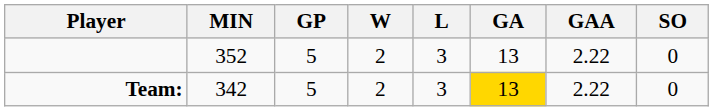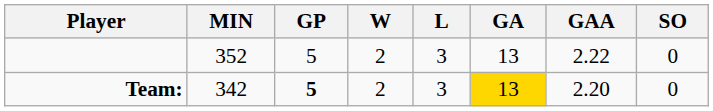 <table class="wikitable sortable" width="60%">
 <tr>
 <th bgcolor="#DDDDFF" width="10%">Player</th>
 <th width="3%" bgcolor="#DDDDFF" title="Minutes played">MIN</th>
 <th width="3%" bgcolor="#DDDDFF" title="Games played in">GP</th>
 <th width="3%" bgcolor="#DDDDFF" title="Wins">W</th>
 <th width="3%" bgcolor="#DDDDFF"title="Losses">L</th>
 <th width="3%" bgcolor="#DDDDFF" title="Goals against">GA</th>
 <th width="3%" bgcolor="#DDDDFF" title="Goals against average">GAA</th>
 <th width="3%" bgcolor="#DDDDFF" title="Shut-outs">SO</th>
 </tr>
 <tr align="center">
 <td align="right"></td>
 <td>352</td>
 <td>5</td>
 <td>2</td>
 <td>3</td>
 <td>13</td>
 <td>2.22</td>
 <td>0</td>
 </tr>
 <tr align="center">
 <td align="right"><strong>Team:</strong></td>
 <td>342</td>
-<td>5</td>
+<td><strong>5</strong></td>
 <td>2</td>
 <td>3</td>
 <td style="background: gold;">13</td>
-<td>2.22</td>
+<td>2.20</td>
 <td>0</td>
 </tr>
 </table>
